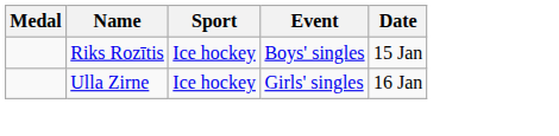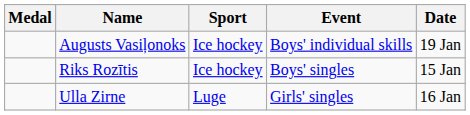 <table class="wikitable sortable" style="font-size:90%">
 <tr>
 <th>Medal</th>
 <th>Name</th>
 <th>Sport</th>
 <th>Event</th>
 <th>Date</th>
+</tr>
+<tr>
+<td></td>
+<td><a href='#'>Augusts Vasiļonoks</a></td>
+<td><a href='#'>Ice hockey</a></td>
+<td><a href='#'>Boys' individual skills</a></td>
+<td>19 Jan</td>
 </tr>
 <tr>
 <td></td>
 <td><a href='#'>Riks Rozītis</a></td>
 <td><a href='#'>Ice hockey</a></td>
 <td><a href='#'>Boys' singles</a></td>
 <td>15 Jan</td>
 </tr>
 <tr>
 <td></td>
 <td><a href='#'>Ulla Zirne</a></td>
-<td><a href='#'>Ice hockey</a></td>
+<td><a href='#'>Luge</a></td>
 <td><a href='#'>Girls' singles</a></td>
 <td>16 Jan</td>
 </tr>
 </table>
